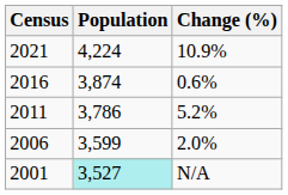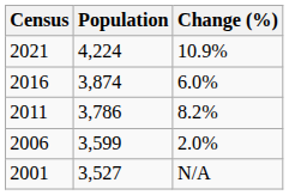 <table class="wikitable">
 <tr>
 <th>Census</th>
 <th>Population</th>
 <th>Change (%)</th>
 </tr>
 <tr>
 <td>2021</td>
 <td>4,224</td>
 <td> 10.9%</td>
 </tr>
 <tr>
 <td>2016</td>
 <td>3,874</td>
-<td> 0.6%</td>
+<td> 6.0%</td>
 </tr>
 <tr>
 <td>2011</td>
 <td>3,786</td>
-<td> 5.2%</td>
+<td> 8.2%</td>
 </tr>
 <tr>
 <td>2006</td>
 <td>3,599</td>
 <td> 2.0%</td>
 </tr>
 <tr>
 <td>2001</td>
-<td style="background: paleturquoise;">3,527</td>
+<td>3,527</td>
 <td>N/A</td>
 </tr>
 </table>
